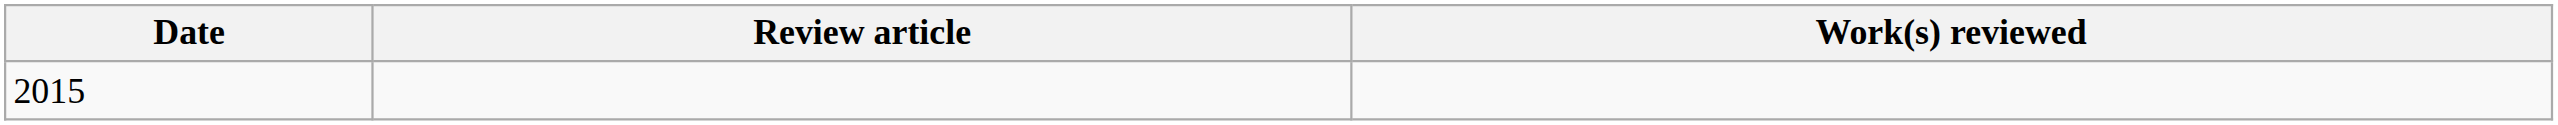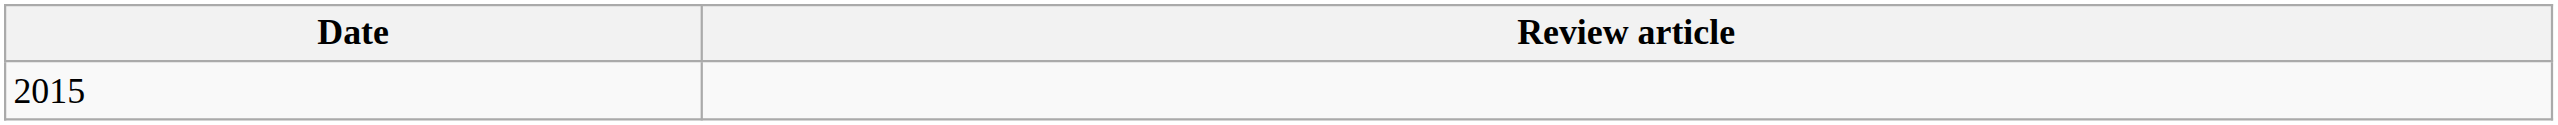 <table class='wikitable sortable' width='90%'>
 <tr>
 <th>Date</th>
 <th class='unsortable'>Review article</th>
-<th class='unsortable'>Work(s) reviewed</th>
 </tr>
 <tr>
 <td>2015</td>
 <td></td>
-<td></td>
 </tr>
 </table>
